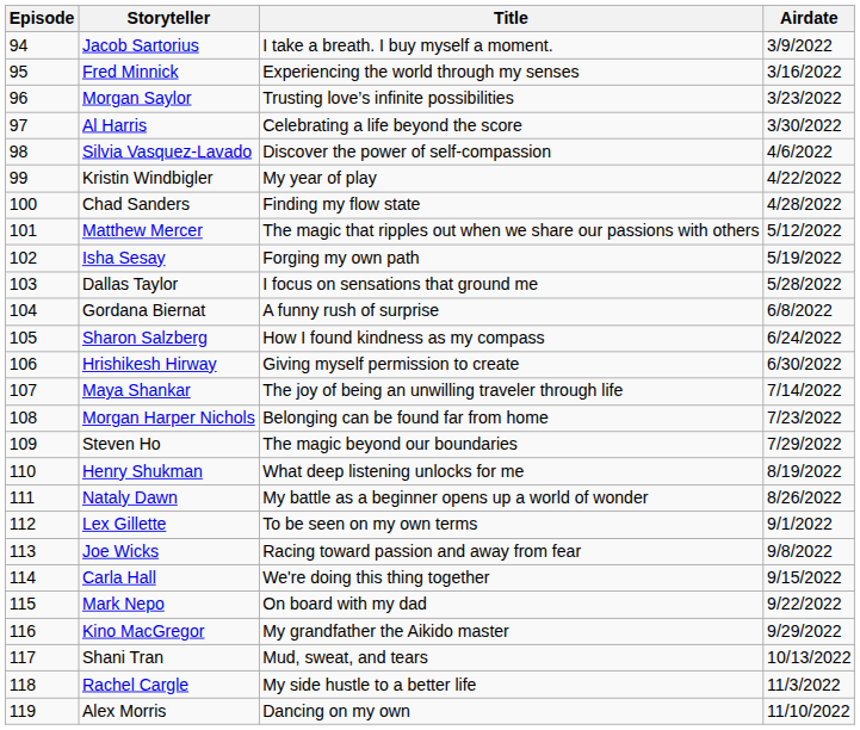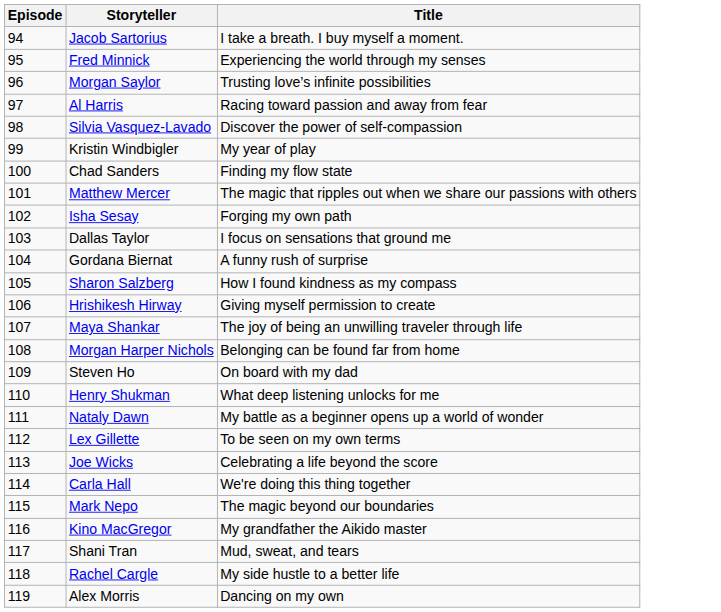 <table class="wikitable collapsible collapsed">
 <tr>
 <th>Episode</th>
 <th>Storyteller</th>
 <th>Title</th>
-<th>Airdate</th>
 </tr>
 <tr>
 <td>94</td>
 <td><a href='#'>Jacob Sartorius</a></td>
 <td>I take a breath. I buy myself a moment.</td>
-<td>3/9/2022</td>
 </tr>
 <tr>
 <td>95</td>
 <td><a href='#'>Fred Minnick</a></td>
 <td>Experiencing the world through my senses</td>
-<td>3/16/2022</td>
 </tr>
 <tr>
 <td>96</td>
 <td><a href='#'>Morgan Saylor</a></td>
 <td>Trusting love’s infinite possibilities</td>
-<td>3/23/2022</td>
 </tr>
 <tr>
 <td>97</td>
 <td><a href='#'>Al Harris</a></td>
-<td>Celebrating a life beyond the score</td>
-<td>3/30/2022</td>
+<td>Racing toward passion and away from fear</td>
 </tr>
 <tr>
 <td>98</td>
 <td><a href='#'>Silvia Vasquez-Lavado</a></td>
 <td>Discover the power of self-compassion</td>
-<td>4/6/2022</td>
 </tr>
 <tr>
 <td>99</td>
 <td>Kristin Windbigler</td>
 <td>My year of play</td>
-<td>4/22/2022</td>
 </tr>
 <tr>
 <td>100</td>
 <td>Chad Sanders</td>
 <td>Finding my flow state</td>
-<td>4/28/2022</td>
 </tr>
 <tr>
 <td>101</td>
 <td><a href='#'>Matthew Mercer</a></td>
 <td>The magic that ripples out when we share our passions with others</td>
-<td>5/12/2022</td>
 </tr>
 <tr>
 <td>102</td>
 <td><a href='#'>Isha Sesay</a></td>
 <td>Forging my own path</td>
-<td>5/19/2022</td>
 </tr>
 <tr>
 <td>103</td>
 <td>Dallas Taylor</td>
 <td>I focus on sensations that ground me</td>
-<td>5/28/2022</td>
 </tr>
 <tr>
 <td>104</td>
 <td>Gordana Biernat</td>
 <td>A funny rush of surprise</td>
-<td>6/8/2022</td>
 </tr>
 <tr>
 <td>105</td>
 <td><a href='#'>Sharon Salzberg</a></td>
 <td>How I found kindness as my compass</td>
-<td>6/24/2022</td>
 </tr>
 <tr>
 <td>106</td>
 <td><a href='#'>Hrishikesh Hirway</a></td>
 <td>Giving myself permission to create</td>
-<td>6/30/2022</td>
 </tr>
 <tr>
 <td>107</td>
 <td><a href='#'>Maya Shankar</a></td>
 <td>The joy of being an unwilling traveler through life</td>
-<td>7/14/2022</td>
 </tr>
 <tr>
 <td>108</td>
 <td><a href='#'>Morgan Harper Nichols</a></td>
 <td>Belonging can be found far from home</td>
-<td>7/23/2022</td>
 </tr>
 <tr>
 <td>109</td>
 <td>Steven Ho</td>
-<td>The magic beyond our boundaries</td>
-<td>7/29/2022</td>
+<td>On board with my dad</td>
 </tr>
 <tr>
 <td>110</td>
 <td><a href='#'>Henry Shukman</a></td>
 <td>What deep listening unlocks for me</td>
-<td>8/19/2022</td>
 </tr>
 <tr>
 <td>111</td>
 <td><a href='#'>Nataly Dawn</a></td>
 <td>My battle as a beginner opens up a world of wonder</td>
-<td>8/26/2022</td>
 </tr>
 <tr>
 <td>112</td>
 <td><a href='#'>Lex Gillette</a></td>
 <td>To be seen on my own terms</td>
-<td>9/1/2022</td>
 </tr>
 <tr>
 <td>113</td>
 <td><a href='#'>Joe Wicks</a></td>
-<td>Racing toward passion and away from fear</td>
-<td>9/8/2022</td>
+<td>Celebrating a life beyond the score</td>
 </tr>
 <tr>
 <td>114</td>
 <td><a href='#'>Carla Hall</a></td>
 <td>We're doing this thing together</td>
-<td>9/15/2022</td>
 </tr>
 <tr>
 <td>115</td>
 <td><a href='#'>Mark Nepo</a></td>
-<td>On board with my dad</td>
-<td>9/22/2022</td>
+<td>The magic beyond our boundaries</td>
 </tr>
 <tr>
 <td>116</td>
 <td><a href='#'>Kino MacGregor</a></td>
 <td>My grandfather the Aikido master</td>
-<td>9/29/2022</td>
 </tr>
 <tr>
 <td>117</td>
 <td>Shani Tran</td>
 <td>Mud, sweat, and tears</td>
-<td>10/13/2022</td>
 </tr>
 <tr>
 <td>118</td>
 <td><a href='#'>Rachel Cargle</a></td>
 <td>My side hustle to a better life</td>
-<td>11/3/2022</td>
 </tr>
 <tr>
 <td>119</td>
 <td>Alex Morris</td>
 <td>Dancing on my own</td>
-<td>11/10/2022</td>
 </tr>
 </table>
